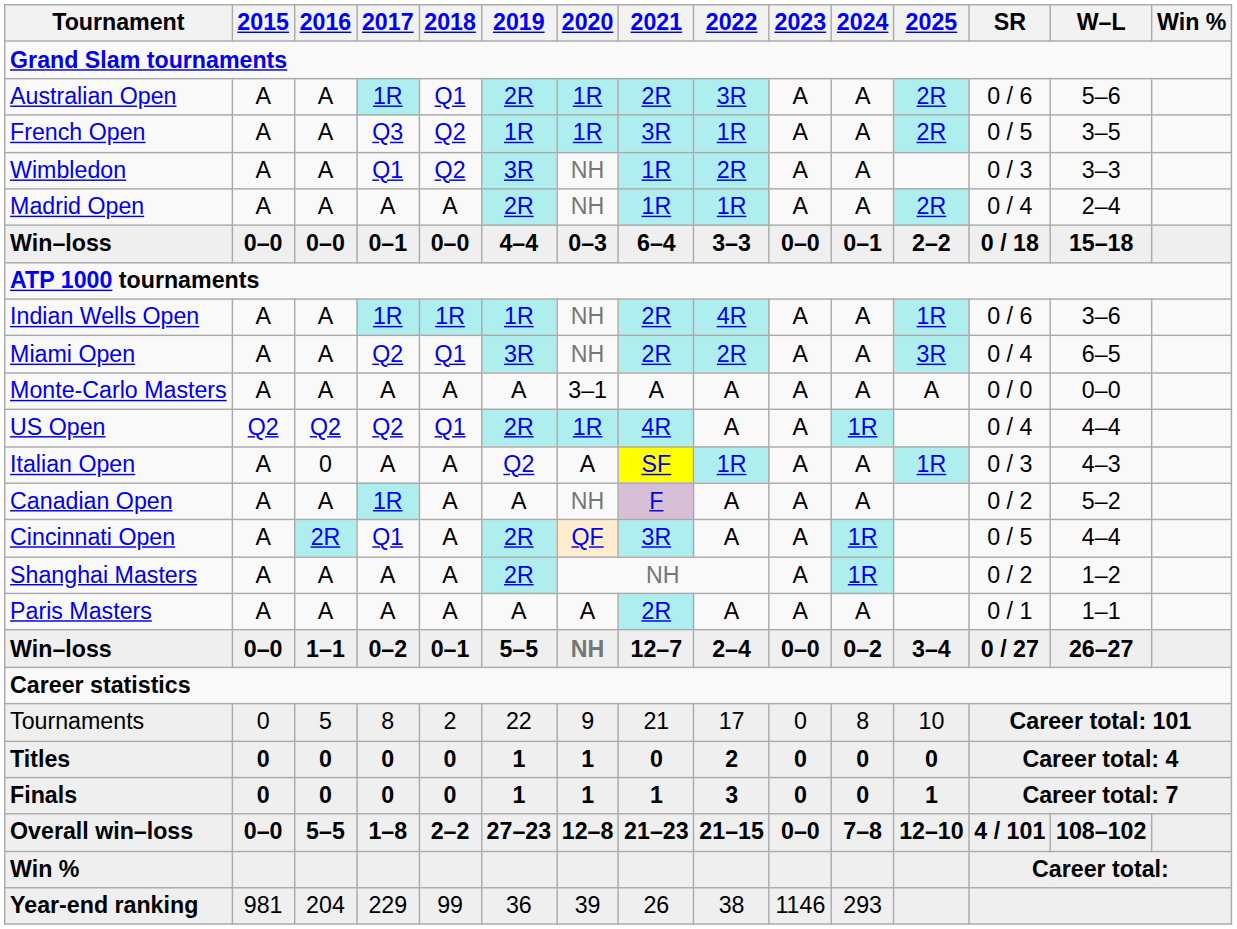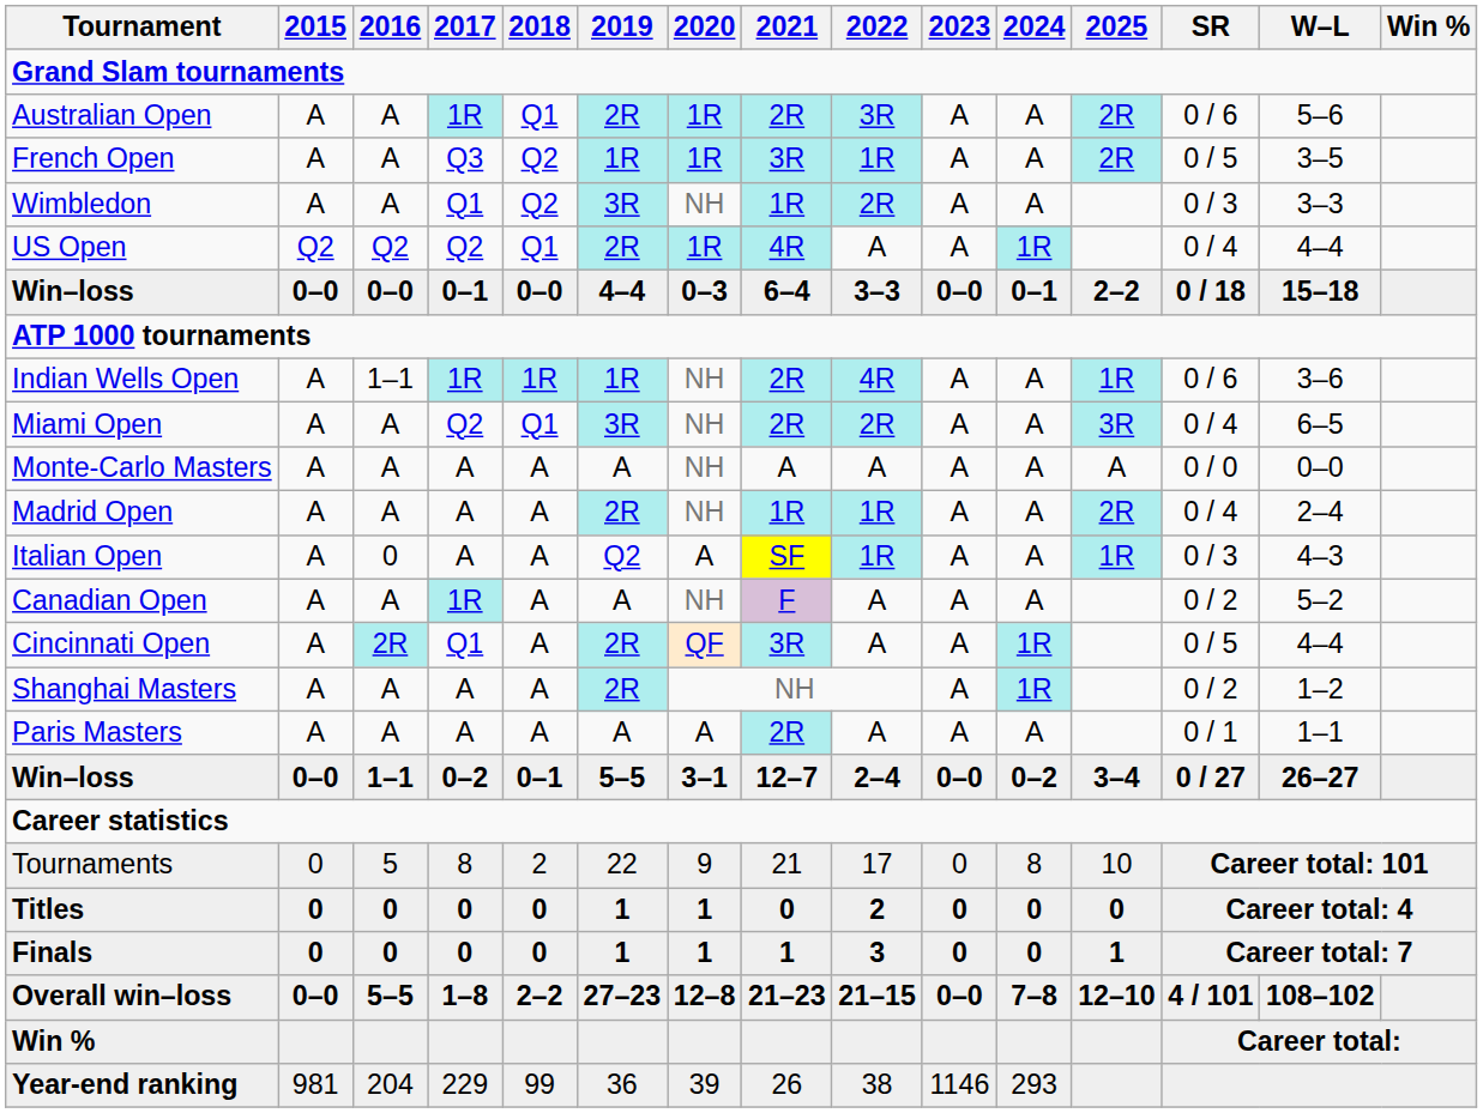 <table class=wikitable style=text-align:center>
 <tr>
 <th>Tournament</th>
 <th><a href='#'>2015</a></th>
 <th><a href='#'>2016</a></th>
 <th><a href='#'>2017</a></th>
 <th><a href='#'>2018</a></th>
 <th><a href='#'>2019</a></th>
 <th><a href='#'>2020</a></th>
 <th><a href='#'>2021</a></th>
 <th><a href='#'>2022</a></th>
 <th><a href='#'>2023</a></th>
 <th><a href='#'>2024</a></th>
 <th><a href='#'>2025</a></th>
 <th>SR</th>
 <th>W–L</th>
 <th>Win %</th>
 </tr>
 <tr>
 <td colspan="15" align="left"><strong><a href='#'>Grand Slam tournaments</a></strong></td>
 </tr>
 <tr>
 <td align=left><a href='#'>Australian Open</a></td>
 <td>A</td>
 <td>A</td>
 <td bgcolor=afeeee><a href='#'>1R</a></td>
 <td><a href='#'>Q1</a></td>
 <td bgcolor=afeeee><a href='#'>2R</a></td>
 <td bgcolor=afeeee><a href='#'>1R</a></td>
 <td bgcolor=afeeee><a href='#'>2R</a></td>
 <td bgcolor=afeeee><a href='#'>3R</a></td>
 <td>A</td>
 <td>A</td>
 <td bgcolor=afeeee><a href='#'>2R</a></td>
 <td>0 / 6</td>
 <td>5–6</td>
 <td></td>
 </tr>
 <tr>
 <td align=left><a href='#'>French Open</a></td>
 <td>A</td>
 <td>A</td>
 <td><a href='#'>Q3</a></td>
 <td><a href='#'>Q2</a></td>
 <td bgcolor=afeeee><a href='#'>1R</a></td>
 <td bgcolor=afeeee><a href='#'>1R</a></td>
 <td bgcolor=afeeee><a href='#'>3R</a></td>
 <td bgcolor=afeeee><a href='#'>1R</a></td>
 <td>A</td>
 <td>A</td>
 <td bgcolor=afeeee><a href='#'>2R</a></td>
 <td>0 / 5</td>
 <td>3–5</td>
 <td></td>
 </tr>
 <tr>
 <td align=left><a href='#'>Wimbledon</a></td>
 <td>A</td>
 <td>A</td>
 <td><a href='#'>Q1</a></td>
 <td><a href='#'>Q2</a></td>
 <td bgcolor=afeeee><a href='#'>3R</a></td>
 <td style=color:#767676>NH</td>
 <td bgcolor=afeeee><a href='#'>1R</a></td>
 <td bgcolor=afeeee><a href='#'>2R</a></td>
 <td>A</td>
 <td>A</td>
 <td></td>
 <td>0 / 3</td>
 <td>3–3</td>
 <td></td>
 </tr>
 <tr>
-<td align=left><a href='#'>Madrid Open</a></td>
+<td align=left><a href='#'>US Open</a></td>
+<td><a href='#'>Q2</a></td>
+<td><a href='#'>Q2</a></td>
+<td><a href='#'>Q2</a></td>
+<td><a href='#'>Q1</a></td>
+<td bgcolor=afeeee><a href='#'>2R</a></td>
+<td bgcolor=afeeee><a href='#'>1R</a></td>
+<td bgcolor=afeeee><a href='#'>4R</a></td>
 <td>A</td>
 <td>A</td>
-<td>A</td>
-<td>A</td>
-<td bgcolor=afeeee><a href='#'>2R</a></td>
-<td style=color:#767676>NH</td>
 <td bgcolor=afeeee><a href='#'>1R</a></td>
-<td bgcolor=afeeee><a href='#'>1R</a></td>
-<td>A</td>
-<td>A</td>
-<td bgcolor=afeeee><a href='#'>2R</a></td>
+<td></td>
 <td>0 / 4</td>
-<td>2–4</td>
+<td>4–4</td>
 <td></td>
 </tr>
 <tr style=font-weight:bold;background:#efefef>
 <td style=text-align:left>Win–loss</td>
 <td>0–0</td>
 <td>0–0</td>
 <td>0–1</td>
 <td>0–0</td>
 <td>4–4</td>
 <td>0–3</td>
 <td>6–4</td>
 <td>3–3</td>
 <td>0–0</td>
 <td>0–1</td>
 <td>2–2</td>
 <td>0 / 18</td>
 <td>15–18</td>
 <td></td>
 </tr>
 <tr>
 <td colspan="15" align="left"><strong><a href='#'>ATP 1000</a> tournaments</strong></td>
 </tr>
 <tr>
 <td align=left><a href='#'>Indian Wells Open</a></td>
 <td>A</td>
-<td>A</td>
+<td>1–1</td>
 <td bgcolor=afeeee><a href='#'>1R</a></td>
 <td bgcolor=afeeee><a href='#'>1R</a></td>
 <td bgcolor=afeeee><a href='#'>1R</a></td>
 <td style=color:#767676>NH</td>
 <td bgcolor=afeeee><a href='#'>2R</a></td>
 <td bgcolor=afeeee><a href='#'>4R</a></td>
 <td>A</td>
 <td>A</td>
 <td bgcolor=afeeee><a href='#'>1R</a></td>
 <td>0 / 6</td>
 <td>3–6</td>
 <td></td>
 </tr>
 <tr>
 <td align=left><a href='#'>Miami Open</a></td>
 <td>A</td>
 <td>A</td>
 <td><a href='#'>Q2</a></td>
 <td><a href='#'>Q1</a></td>
 <td bgcolor=afeeee><a href='#'>3R</a></td>
 <td style=color:#767676>NH</td>
 <td bgcolor=afeeee><a href='#'>2R</a></td>
 <td bgcolor=afeeee><a href='#'>2R</a></td>
 <td>A</td>
 <td>A</td>
 <td bgcolor=afeeee><a href='#'>3R</a></td>
 <td>0 / 4</td>
 <td>6–5</td>
 <td></td>
 </tr>
 <tr>
 <td align=left><a href='#'>Monte-Carlo Masters</a></td>
 <td>A</td>
 <td>A</td>
 <td>A</td>
 <td>A</td>
 <td>A</td>
-<td>3–1</td>
+<td style=color:#767676>NH</td>
 <td>A</td>
 <td>A</td>
 <td>A</td>
 <td>A</td>
 <td>A</td>
 <td>0 / 0</td>
 <td>0–0</td>
 <td></td>
 </tr>
 <tr>
-<td align=left><a href='#'>US Open</a></td>
-<td><a href='#'>Q2</a></td>
-<td><a href='#'>Q2</a></td>
-<td><a href='#'>Q2</a></td>
-<td><a href='#'>Q1</a></td>
-<td bgcolor=afeeee><a href='#'>2R</a></td>
-<td bgcolor=afeeee><a href='#'>1R</a></td>
-<td bgcolor=afeeee><a href='#'>4R</a></td>
+<td align=left><a href='#'>Madrid Open</a></td>
 <td>A</td>
 <td>A</td>
+<td>A</td>
+<td>A</td>
+<td bgcolor=afeeee><a href='#'>2R</a></td>
+<td style=color:#767676>NH</td>
 <td bgcolor=afeeee><a href='#'>1R</a></td>
-<td></td>
+<td bgcolor=afeeee><a href='#'>1R</a></td>
+<td>A</td>
+<td>A</td>
+<td bgcolor=afeeee><a href='#'>2R</a></td>
 <td>0 / 4</td>
-<td>4–4</td>
+<td>2–4</td>
 <td></td>
 </tr>
 <tr>
 <td align=left><a href='#'>Italian Open</a></td>
 <td>A</td>
 <td>0</td>
 <td>A</td>
 <td>A</td>
 <td><a href='#'>Q2</a></td>
 <td>A</td>
 <td bgcolor=yellow><a href='#'>SF</a></td>
 <td bgcolor=afeeee><a href='#'>1R</a></td>
 <td>A</td>
 <td>A</td>
 <td bgcolor=afeeee><a href='#'>1R</a></td>
 <td>0 / 3</td>
 <td>4–3</td>
 <td></td>
 </tr>
 <tr>
 <td align=left><a href='#'>Canadian Open</a></td>
 <td>A</td>
 <td>A</td>
 <td bgcolor=afeeee><a href='#'>1R</a></td>
 <td>A</td>
 <td>A</td>
 <td style=color:#767676>NH</td>
 <td bgcolor=thistle><a href='#'>F</a></td>
 <td>A</td>
 <td>A</td>
 <td>A</td>
 <td></td>
 <td>0 / 2</td>
 <td>5–2</td>
 <td></td>
 </tr>
 <tr>
 <td align=left><a href='#'>Cincinnati Open</a></td>
 <td>A</td>
 <td bgcolor=afeeee><a href='#'>2R</a></td>
 <td><a href='#'>Q1</a></td>
 <td>A</td>
 <td bgcolor=afeeee><a href='#'>2R</a></td>
 <td bgcolor=ffebcd><a href='#'>QF</a></td>
 <td bgcolor=afeeee><a href='#'>3R</a></td>
 <td>A</td>
 <td>A</td>
 <td bgcolor=afeeee><a href='#'>1R</a></td>
 <td></td>
 <td>0 / 5</td>
 <td>4–4</td>
 <td></td>
 </tr>
 <tr>
 <td align=left><a href='#'>Shanghai Masters</a></td>
 <td>A</td>
 <td>A</td>
 <td>A</td>
 <td>A</td>
 <td bgcolor=afeeee><a href='#'>2R</a></td>
 <td colspan=3 style=color:#767676>NH</td>
 <td>A</td>
 <td bgcolor=afeeee><a href='#'>1R</a></td>
 <td></td>
 <td>0 / 2</td>
 <td>1–2</td>
 <td></td>
 </tr>
 <tr>
 <td align=left><a href='#'>Paris Masters</a></td>
 <td>A</td>
 <td>A</td>
 <td>A</td>
 <td>A</td>
 <td>A</td>
 <td>A</td>
 <td bgcolor=afeeee><a href='#'>2R</a></td>
 <td>A</td>
 <td>A</td>
 <td>A</td>
 <td></td>
 <td>0 / 1</td>
 <td>1–1</td>
 <td></td>
 </tr>
 <tr style=font-weight:bold;background:#efefef>
 <td style=text-align:left>Win–loss</td>
 <td>0–0</td>
 <td>1–1</td>
 <td>0–2</td>
 <td>0–1</td>
 <td>5–5</td>
-<td style=color:#767676>NH</td>
+<td>3–1</td>
 <td>12–7</td>
 <td>2–4</td>
 <td>0–0</td>
 <td>0–2</td>
 <td>3–4</td>
 <td>0 / 27</td>
 <td>26–27</td>
 <td></td>
 </tr>
 <tr>
 <td colspan="15" align="left"><strong>Career statistics</strong></td>
 </tr>
 <tr style="background:#efefef">
 <td align="left">Tournaments</td>
 <td>0</td>
 <td>5</td>
 <td>8</td>
 <td>2</td>
 <td>22</td>
 <td>9</td>
 <td>21</td>
 <td>17</td>
 <td>0</td>
 <td>8</td>
 <td>10</td>
 <td colspan="3"><strong>Career total: 101</strong></td>
 </tr>
 <tr style=font-weight:bold;background:#efefef>
 <td style=text-align:left>Titles</td>
 <td>0</td>
 <td>0</td>
 <td>0</td>
 <td>0</td>
 <td>1</td>
 <td>1</td>
 <td>0</td>
 <td>2</td>
 <td>0</td>
 <td>0</td>
 <td>0</td>
 <td colspan=3><strong>Career total: 4</strong></td>
 </tr>
 <tr style=font-weight:bold;background:#efefef>
 <td style=text-align:left>Finals</td>
 <td>0</td>
 <td>0</td>
 <td>0</td>
 <td>0</td>
 <td>1</td>
 <td>1</td>
 <td>1</td>
 <td>3</td>
 <td>0</td>
 <td>0</td>
 <td>1</td>
 <td colspan=3><strong>Career total: 7</strong></td>
 </tr>
 <tr style=font-weight:bold;background:#efefef>
 <td style=text-align:left>Overall win–loss</td>
 <td>0–0</td>
 <td>5–5</td>
 <td>1–8</td>
 <td>2–2</td>
 <td>27–23</td>
 <td>12–8</td>
 <td>21–23</td>
 <td>21–15</td>
 <td>0–0</td>
 <td>7–8</td>
 <td>12–10</td>
 <td>4 / 101</td>
 <td>108–102</td>
 <td></td>
 </tr>
 <tr style=background:#efefef>
 <td style=text-align:left><strong>Win %</strong></td>
 <td><strong></strong></td>
 <td><strong></strong></td>
 <td><strong></strong></td>
 <td><strong></strong></td>
 <td><strong></strong></td>
 <td><strong></strong></td>
 <td><strong></strong></td>
 <td><strong></strong></td>
 <td><strong></strong></td>
 <td><strong></strong></td>
 <td><strong></strong></td>
 <td colspan="3"><strong>Career total: </strong></td>
 </tr>
 <tr style=background:#efefef>
 <td align=left><strong>Year-end ranking</strong></td>
 <td>981</td>
 <td>204</td>
 <td>229</td>
 <td>99</td>
 <td>36</td>
 <td>39</td>
 <td>26</td>
 <td>38</td>
 <td>1146</td>
 <td>293</td>
 <td></td>
 <td colspan=3></td>
 </tr>
 </table>
